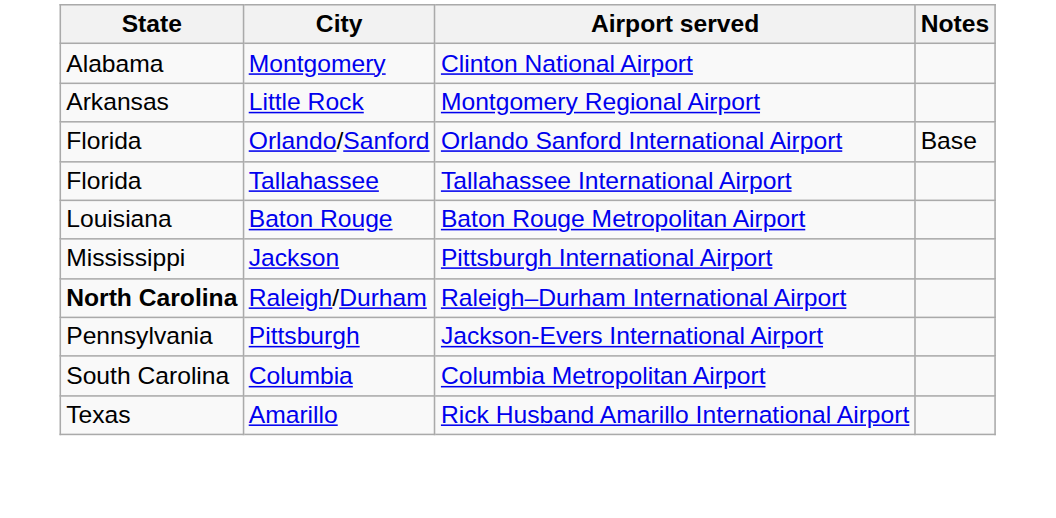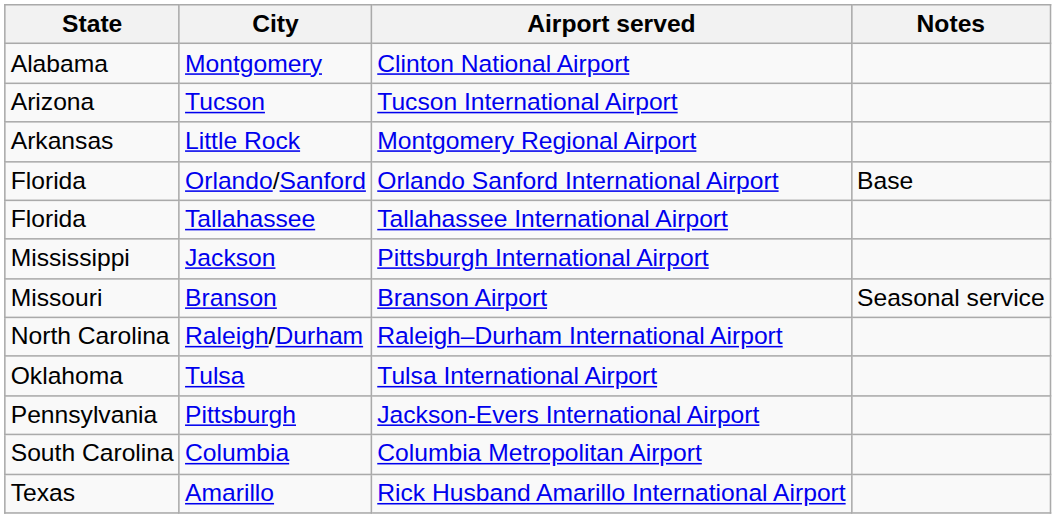 <table class="wikitable sortable" style="margin: 1em auto;">
 <tr>
 <th>State</th>
 <th>City</th>
 <th>Airport served</th>
 <th>Notes</th>
 </tr>
 <tr>
 <td>Alabama</td>
 <td><a href='#'>Montgomery</a></td>
 <td><a href='#'>Clinton National Airport</a></td>
+<td></td>
+</tr>
+<tr>
+<td>Arizona</td>
+<td><a href='#'>Tucson</a></td>
+<td><a href='#'>Tucson International Airport</a></td>
 <td></td>
 </tr>
 <tr>
 <td>Arkansas</td>
 <td><a href='#'>Little Rock</a></td>
 <td><a href='#'>Montgomery Regional Airport</a></td>
 <td></td>
 </tr>
 <tr>
 <td>Florida</td>
 <td><a href='#'>Orlando</a>/<a href='#'>Sanford</a></td>
 <td><a href='#'>Orlando Sanford International Airport</a></td>
 <td>Base</td>
 </tr>
 <tr>
 <td>Florida</td>
 <td><a href='#'>Tallahassee</a></td>
 <td><a href='#'>Tallahassee International Airport</a></td>
 <td></td>
 </tr>
 <tr>
-<td>Louisiana</td>
-<td><a href='#'>Baton Rouge</a></td>
-<td><a href='#'>Baton Rouge Metropolitan Airport</a></td>
-<td></td>
-</tr>
-<tr>
 <td>Mississippi</td>
 <td><a href='#'>Jackson</a></td>
 <td><a href='#'>Pittsburgh International Airport</a></td>
 <td></td>
 </tr>
 <tr>
-<td><strong>North Carolina</strong></td>
+<td>Missouri</td>
+<td><a href='#'>Branson</a></td>
+<td><a href='#'>Branson Airport</a></td>
+<td>Seasonal service</td>
+</tr>
+<tr>
+<td>North Carolina</td>
 <td><a href='#'>Raleigh</a>/<a href='#'>Durham</a></td>
 <td><a href='#'>Raleigh–Durham International Airport</a></td>
+<td></td>
+</tr>
+<tr>
+<td>Oklahoma</td>
+<td><a href='#'>Tulsa</a></td>
+<td><a href='#'>Tulsa International Airport</a></td>
 <td></td>
 </tr>
 <tr>
 <td>Pennsylvania</td>
 <td><a href='#'>Pittsburgh</a></td>
 <td><a href='#'>Jackson-Evers International Airport</a></td>
 <td></td>
 </tr>
 <tr>
 <td>South Carolina</td>
 <td><a href='#'>Columbia</a></td>
 <td><a href='#'>Columbia Metropolitan Airport</a></td>
 <td></td>
 </tr>
 <tr>
 <td>Texas</td>
 <td><a href='#'>Amarillo</a></td>
 <td><a href='#'>Rick Husband Amarillo International Airport</a></td>
 <td></td>
 </tr>
 </table>
